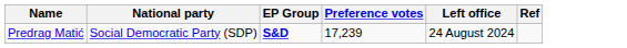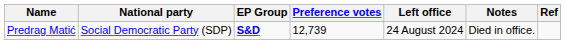 <table class="sortable wikitable">
 <tr>
 <th>Name</th>
 <th>National party</th>
 <th>EP Group</th>
 <th><a href='#'>Preference votes</a></th>
 <th>Left office</th>
+<th>Notes</th>
 <th>Ref</th>
 </tr>
 <tr>
 <td><a href='#'>Predrag Matić</a></td>
 <td> <a href='#'>Social Democratic Party</a> (SDP)</td>
 <td><strong> <a href='#'>S&D</a></strong></td>
-<td>17,239</td>
+<td>12,739</td>
 <td>24 August 2024</td>
+<td>Died in office.</td>
 <td></td>
 </tr>
 </table>
